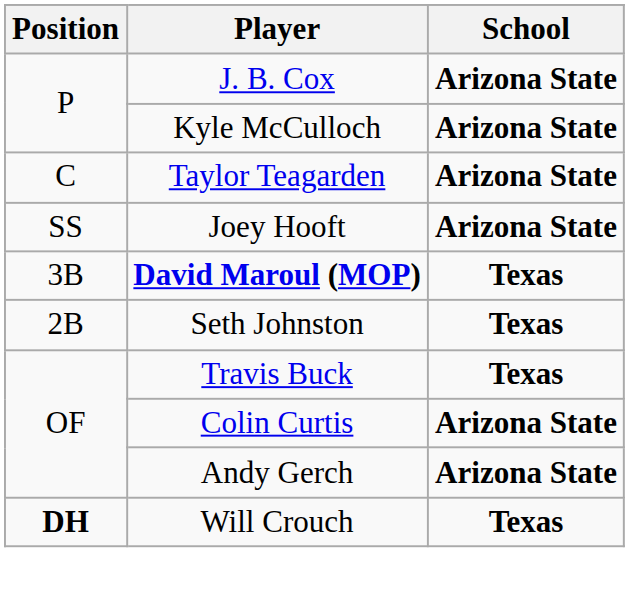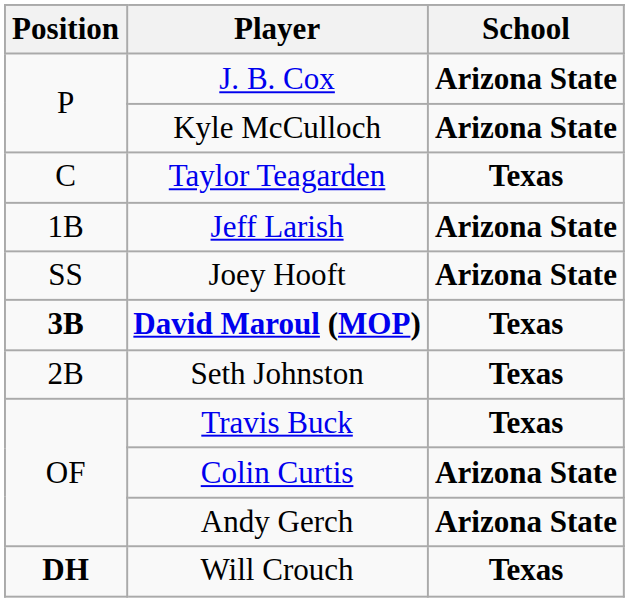 <table class="wikitable" style=text-align:center>
 <tr>
 <th>Position</th>
 <th>Player</th>
 <th>School</th>
 </tr>
 <tr>
 <td rowspan=2>P</td>
 <td><a href='#'>J. B. Cox</a></td>
 <td style=><strong>Arizona State</strong></td>
 </tr>
 <tr>
 <td>Kyle McCulloch</td>
 <td style=><strong>Arizona State</strong></td>
 </tr>
 <tr>
 <td>C</td>
 <td><a href='#'>Taylor Teagarden</a></td>
+<td style=><strong>Texas</strong></td>
+</tr>
+<tr>
+<td>1B</td>
+<td><a href='#'>Jeff Larish</a></td>
 <td style=><strong>Arizona State</strong></td>
 </tr>
 <tr>
 <td>SS</td>
 <td>Joey Hooft</td>
 <td style=><strong>Arizona State</strong></td>
 </tr>
 <tr>
-<td>3B</td>
+<td><strong>3B</strong></td>
 <td><strong><a href='#'>David Maroul</a> (<a href='#'>MOP</a>)</strong></td>
 <td style=><strong>Texas</strong></td>
 </tr>
 <tr>
 <td>2B</td>
 <td>Seth Johnston</td>
 <td style=><strong>Texas</strong></td>
 </tr>
 <tr>
 <td rowspan=3>OF</td>
 <td><a href='#'>Travis Buck</a></td>
 <td style=><strong>Texas</strong></td>
 </tr>
 <tr>
 <td><a href='#'>Colin Curtis</a></td>
 <td style=><strong>Arizona State</strong></td>
 </tr>
 <tr>
 <td>Andy Gerch</td>
 <td style=><strong>Arizona State</strong></td>
 </tr>
 <tr>
 <td><strong>DH</strong></td>
 <td>Will Crouch</td>
 <td style=><strong>Texas</strong></td>
 </tr>
 </table>
